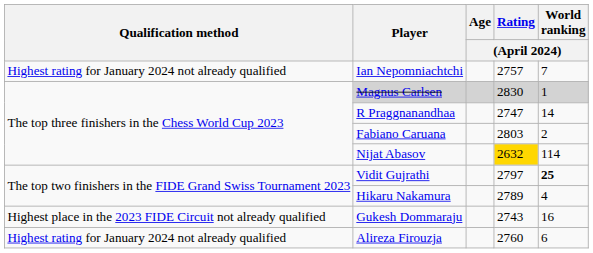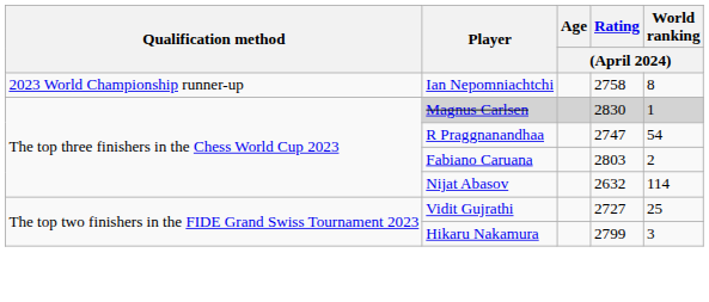 <table class="wikitable sortable" style="text-align: left;">
 <tr>
 <th rowspan=2>Qualification method</th>
 <th rowspan=2>Player</th>
 <th>Age</th>
 <th><a href='#'>Rating</a></th>
 <th>World<br>ranking</th>
 </tr>
 <tr>
 <th colspan="3">(April 2024)</th>
 </tr>
 <tr>
-<td><a href='#'>Highest rating</a> for January 2024 not already qualified</td>
+<td><a href='#'>2023 World Championship</a> runner-up</td>
 <td> <a href='#'>Ian Nepomniachtchi</a></td>
 <td></td>
-<td>2757</td>
-<td>7</td>
+<td>2758</td>
+<td>8</td>
 </tr>
 <tr>
 <td rowspan="4">The top three finishers in the <a href='#'>Chess World Cup 2023</a></td>
 <td bgcolor=lightgray> <s><a href='#'>Magnus Carlsen</a></s> </td>
 <td bgcolor=lightgray></td>
 <td bgcolor=lightgray>2830</td>
 <td bgcolor=lightgray>1</td>
 </tr>
 <tr>
 <td> <a href='#'>R Praggnanandhaa</a> </td>
 <td></td>
 <td>2747</td>
-<td>14</td>
+<td>54</td>
 </tr>
 <tr>
 <td> <a href='#'>Fabiano Caruana</a> </td>
 <td></td>
 <td>2803</td>
 <td>2</td>
 </tr>
 <tr>
 <td> <a href='#'>Nijat Abasov</a> </td>
 <td></td>
-<td style="background: gold;">2632</td>
+<td>2632</td>
 <td>114</td>
 </tr>
 <tr>
 <td rowspan="2">The top two finishers in the <a href='#'>FIDE Grand Swiss Tournament 2023</a></td>
 <td> <a href='#'>Vidit Gujrathi</a> </td>
 <td></td>
-<td>2797</td>
-<td><strong>25</strong></td>
+<td>2727</td>
+<td>25</td>
 </tr>
 <tr>
 <td> <a href='#'>Hikaru Nakamura</a> </td>
 <td></td>
-<td>2789</td>
-<td>4</td>
-</tr>
-<tr>
-<td>Highest place in the <a href='#'>2023 FIDE Circuit</a> not already qualified</td>
-<td> <a href='#'>Gukesh Dommaraju</a></td>
-<td></td>
-<td>2743</td>
-<td>16</td>
-</tr>
-<tr>
-<td><a href='#'>Highest rating</a> for January 2024 not already qualified</td>
-<td> <a href='#'>Alireza Firouzja</a></td>
-<td></td>
-<td>2760</td>
-<td>6</td>
+<td>2799</td>
+<td>3</td>
 </tr>
 </table>
